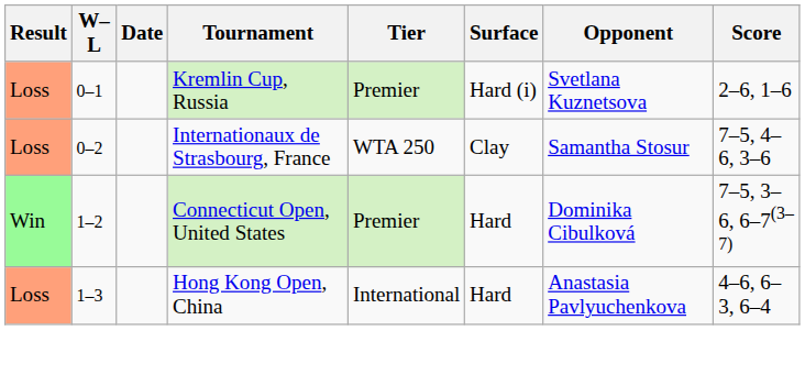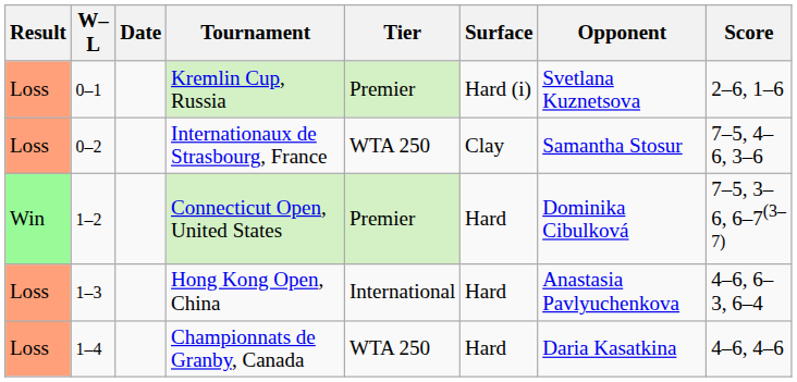 <table class="sortable wikitable">
 <tr>
 <th>Result</th>
 <th class="unsortable">W–L</th>
 <th>Date</th>
 <th>Tournament</th>
 <th>Tier</th>
 <th>Surface</th>
 <th>Opponent</th>
 <th class="unsortable">Score</th>
 </tr>
 <tr>
 <td style="background:#ffa07a;">Loss</td>
 <td><small>0–1</small></td>
 <td><a href='#'></a></td>
 <td style="background:#d4f1c5;"><a href='#'>Kremlin Cup</a>, Russia</td>
 <td style="background:#d4f1c5;">Premier</td>
 <td>Hard (i)</td>
 <td> <a href='#'>Svetlana Kuznetsova</a></td>
 <td>2–6, 1–6</td>
 </tr>
 <tr>
 <td style="background:#ffa07a;">Loss</td>
 <td><small>0–2</small></td>
 <td><a href='#'></a></td>
 <td><a href='#'>Internationaux de Strasbourg</a>, France</td>
 <td>WTA 250</td>
 <td>Clay</td>
 <td> <a href='#'>Samantha Stosur</a></td>
 <td>7–5, 4–6, 3–6</td>
 </tr>
 <tr>
 <td style="background:#98fb98;">Win</td>
 <td><small>1–2</small></td>
 <td><a href='#'></a></td>
 <td style="background:#d4f1c5;"><a href='#'>Connecticut Open</a>, United States</td>
 <td style="background:#d4f1c5;">Premier</td>
 <td>Hard</td>
 <td> <a href='#'>Dominika Cibulková</a></td>
 <td>7–5, 3–6, 6–7<sup>(3–7)</sup></td>
 </tr>
 <tr>
 <td style="background:#ffa07a;">Loss</td>
 <td><small>1–3</small></td>
 <td><a href='#'></a></td>
 <td><a href='#'>Hong Kong Open</a>, China</td>
 <td>International</td>
 <td>Hard</td>
 <td> <a href='#'>Anastasia Pavlyuchenkova</a></td>
 <td>4–6, 6–3, 6–4</td>
 </tr>
+<tr>
+<td style="background:#ffa07a;">Loss</td>
+<td><small>1–4</small></td>
+<td><a href='#'></a></td>
+<td><a href='#'>Championnats de Granby</a>, Canada</td>
+<td>WTA 250</td>
+<td>Hard</td>
+<td> <a href='#'>Daria Kasatkina</a></td>
+<td>4–6, 4–6</td>
+</tr>
 </table>
